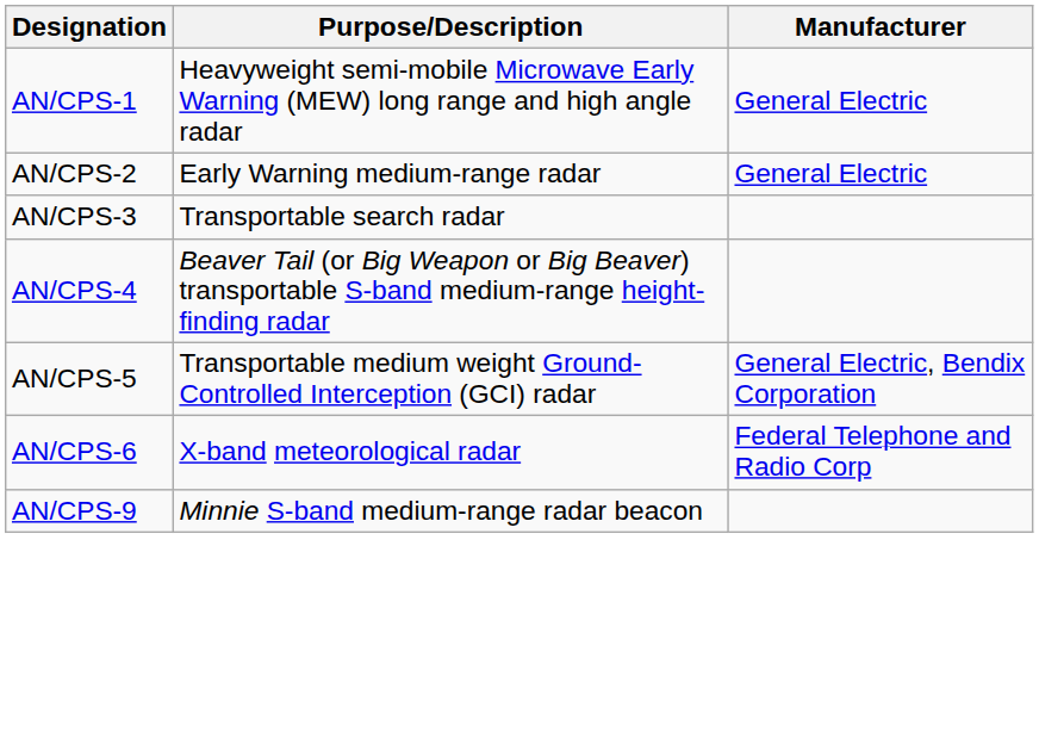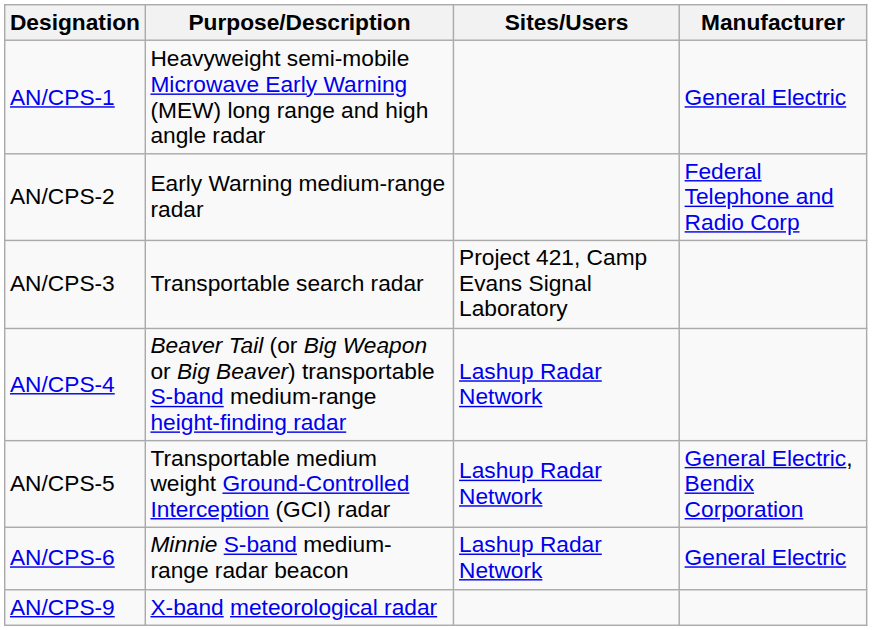 <table class="wikitable sortable">
 <tr>
 <th scope="col">Designation</th>
 <th scope="col" style="width: 500px;">Purpose/Description</th>
+<th scope="col" style="width: 500px;">Sites/Users</th>
 <th scope="col" style="width: 250px;">Manufacturer</th>
 </tr>
 <tr>
 <td><a href='#'>AN/CPS-1</a></td>
 <td>Heavyweight semi-mobile <a href='#'>Microwave Early Warning</a> (MEW) long range and high angle radar</td>
+<td></td>
 <td><a href='#'>General Electric</a></td>
 </tr>
 <tr>
 <td>AN/CPS-2</td>
 <td>Early Warning medium-range radar</td>
-<td><a href='#'>General Electric</a></td>
+<td></td>
+<td><a href='#'>Federal Telephone and Radio Corp</a></td>
 </tr>
 <tr>
 <td>AN/CPS-3</td>
 <td>Transportable search radar</td>
+<td>Project 421, Camp Evans Signal Laboratory</td>
 <td></td>
 </tr>
 <tr>
 <td><a href='#'>AN/CPS-4</a></td>
 <td><em>Beaver Tail</em> (or <em>Big Weapon</em> or <em>Big Beaver</em>) transportable <a href='#'>S-band</a> medium-range <a href='#'>height-finding radar</a></td>
+<td><a href='#'>Lashup Radar Network</a></td>
 <td></td>
 </tr>
 <tr>
 <td>AN/CPS-5</td>
 <td>Transportable medium weight <a href='#'>Ground-Controlled Interception</a> (GCI) radar</td>
+<td><a href='#'>Lashup Radar Network</a></td>
 <td><a href='#'>General Electric</a>, <a href='#'>Bendix Corporation</a></td>
 </tr>
 <tr>
 <td><a href='#'>AN/CPS-6</a></td>
-<td><a href='#'>X-band</a> <a href='#'>meteorological radar</a></td>
-<td><a href='#'>Federal Telephone and Radio Corp</a></td>
+<td><em>Minnie</em> <a href='#'>S-band</a> medium-range radar beacon</td>
+<td><a href='#'>Lashup Radar Network</a></td>
+<td><a href='#'>General Electric</a></td>
 </tr>
 <tr>
 <td><a href='#'>AN/CPS-9</a></td>
-<td><em>Minnie</em> <a href='#'>S-band</a> medium-range radar beacon</td>
+<td><a href='#'>X-band</a> <a href='#'>meteorological radar</a></td>
+<td></td>
 <td></td>
 </tr>
 </table>
